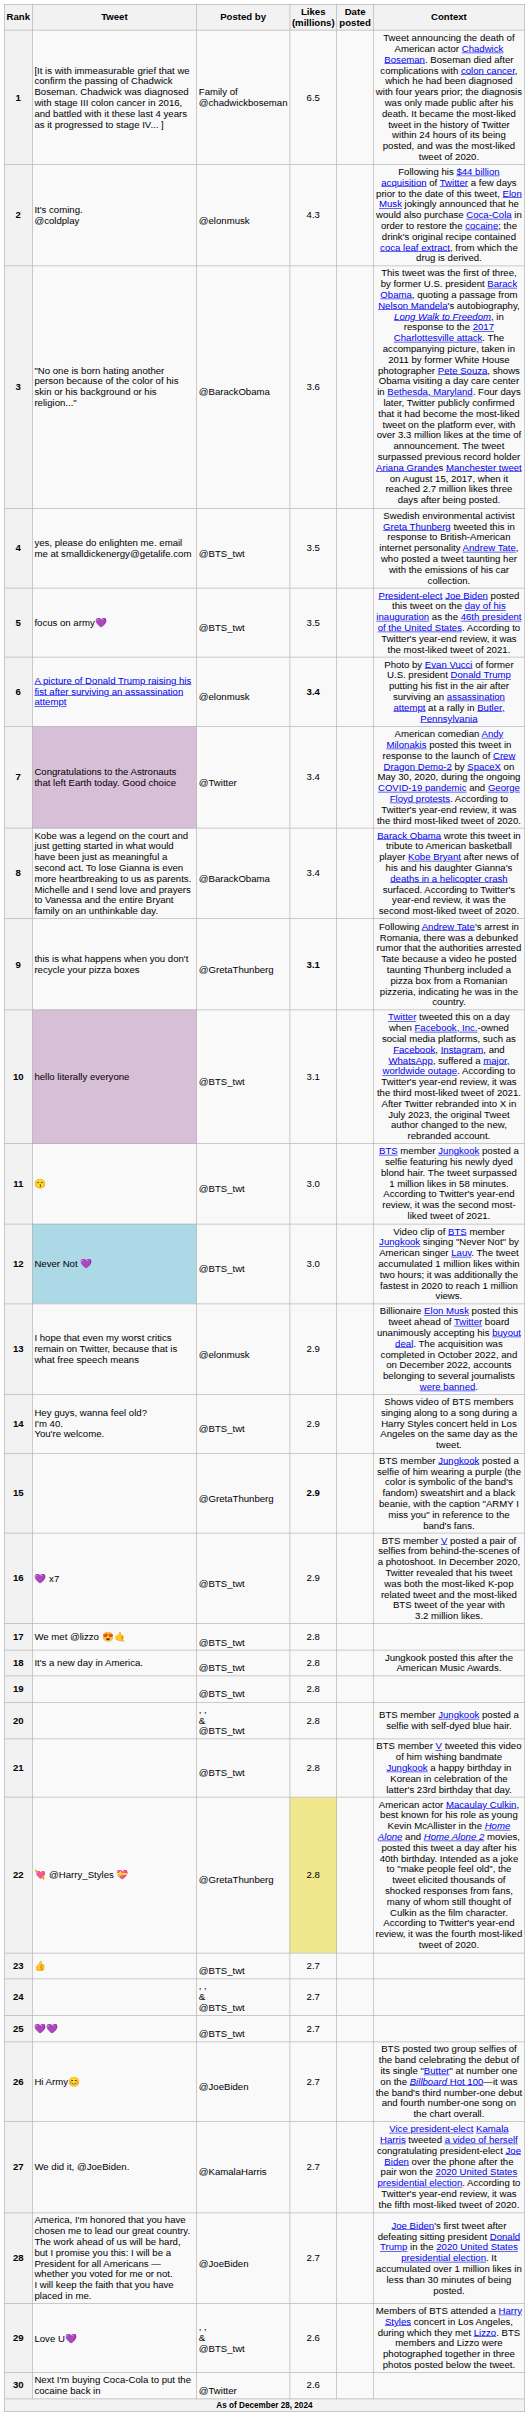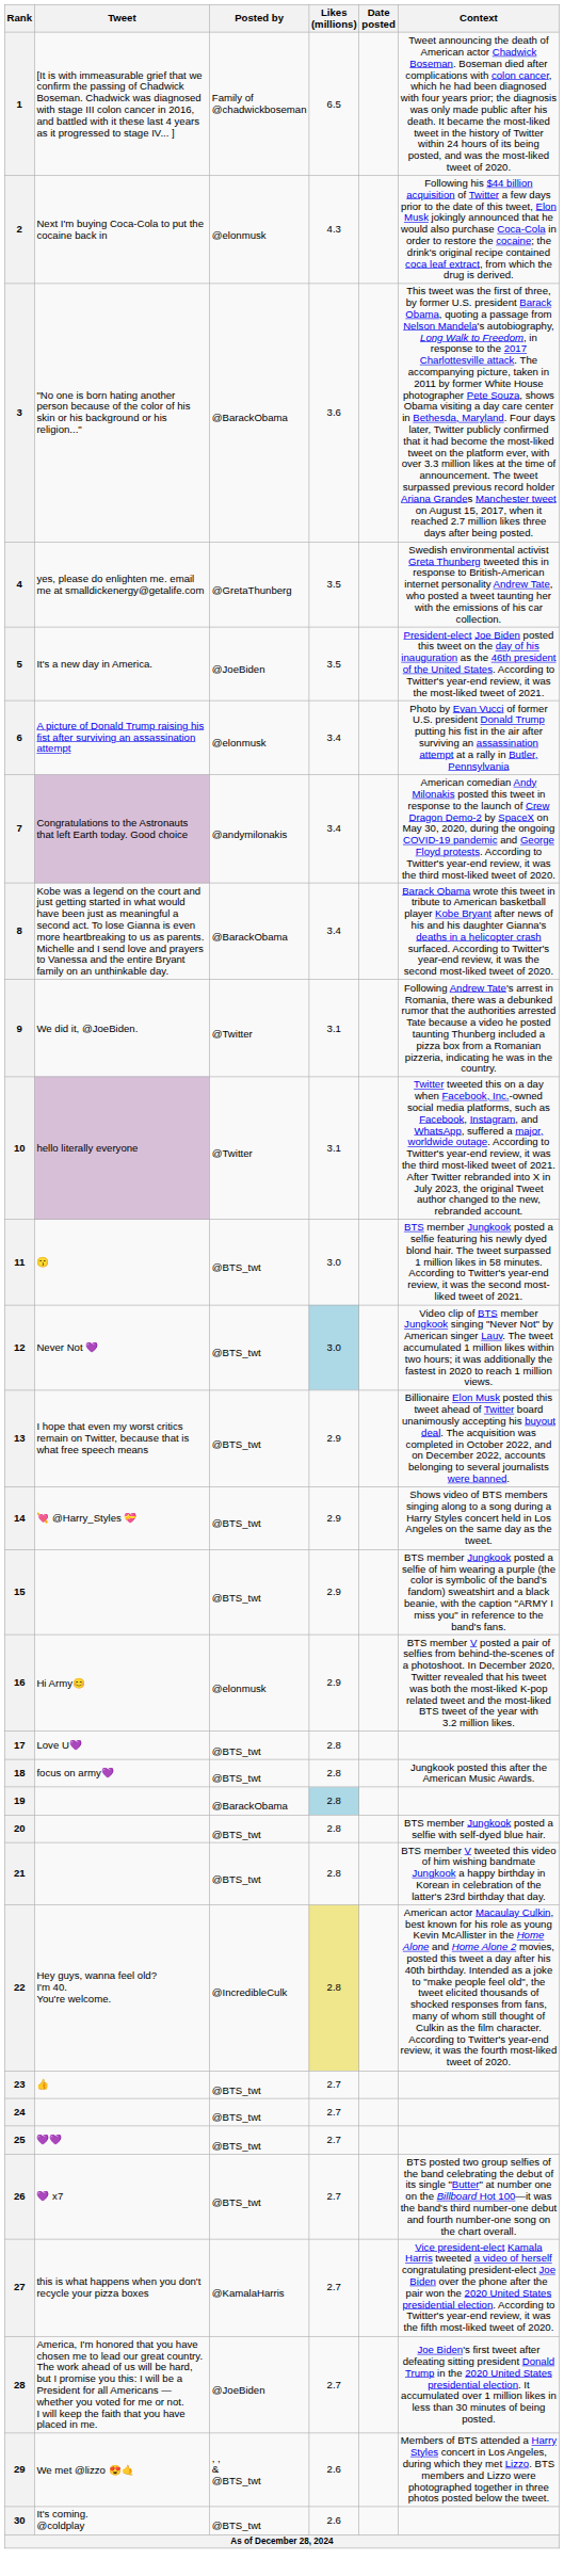 <table class="wikitable sortable" style="text-align:center;">
 <tr>
 <th scope="col">Rank</th>
 <th scope="col" class="unsortable">Tweet</th>
 <th scope="col">Posted by</th>
 <th scope="col">Likes<br>(millions)</th>
 <th scope="col">Date posted</th>
 <th scope="col" class="unsortable">Context</th>
 </tr>
 <tr>
 <th>1</th>
 <td style="text-align:left;">[It is with immeasurable grief that we confirm the passing of Chadwick Boseman. Chadwick was diagnosed with stage III colon cancer in 2016, and battled with it these last 4 years as it progressed to stage IV... ]</td>
 <td align="left">Family of <br>@chadwickboseman</td>
 <td>6.5</td>
 <td align="left"></td>
 <td>Tweet announcing the death of American actor <a href='#'>Chadwick Boseman</a>. Boseman died after complications with <a href='#'>colon cancer</a>, which he had been diagnosed with four years prior; the diagnosis was only made public after his death. It became the most-liked tweet in the history of Twitter within 24 hours of its being posted, and was the most-liked tweet of 2020.</td>
 </tr>
 <tr>
 <th>2</th>
-<td style="text-align:left;">It's coming.<br>@coldplay</td>
+<td style="text-align:left;">Next I'm buying Coca-Cola to put the cocaine back in</td>
 <td align="left"><br>@elonmusk</td>
 <td>4.3</td>
 <td align="left"></td>
 <td>Following his <a href='#'>$44 billion acquisition</a> of <a href='#'>Twitter</a> a few days prior to the date of this tweet, <a href='#'>Elon Musk</a> jokingly announced that he would also purchase <a href='#'>Coca-Cola</a> in order to restore the <a href='#'>cocaine</a>; the drink's original recipe contained <a href='#'>coca leaf extract</a>, from which the drug is derived.</td>
 </tr>
 <tr>
 <th>3</th>
 <td style="text-align:left;">"No one is born hating another person because of the color of his skin or his background or his religion..."</td>
 <td align="left"><br>@BarackObama</td>
 <td>3.6</td>
 <td align="left"></td>
 <td>This tweet was the first of three, by former U.S. president <a href='#'>Barack Obama</a>, quoting a passage from <a href='#'>Nelson Mandela</a>'s autobiography, <em><a href='#'>Long Walk to Freedom</a></em>, in response to the <a href='#'>2017 Charlottesville attack</a>. The accompanying picture, taken in 2011 by former White House photographer <a href='#'>Pete Souza</a>, shows Obama visiting a day care center in <a href='#'>Bethesda, Maryland</a>. Four days later, Twitter publicly confirmed that it had become the most-liked tweet on the platform ever, with over 3.3 million likes at the time of announcement. The tweet surpassed previous record holder <a href='#'>Ariana Grande</a>s <a href='#'>Manchester tweet</a> on August 15, 2017, when it reached 2.7 million likes three days after being posted.</td>
 </tr>
 <tr>
 <th>4</th>
 <td style="text-align:left;">yes, please do enlighten me. email me at smalldickenergy@getalife.com</td>
-<td align="left"><br>@BTS_twt</td>
+<td align="left"><br>@GretaThunberg</td>
 <td>3.5</td>
 <td align="left"></td>
 <td>Swedish environmental activist <a href='#'>Greta Thunberg</a> tweeted this in response to British-American internet personality <a href='#'>Andrew Tate</a>, who posted a tweet taunting her with the emissions of his car collection.</td>
 </tr>
 <tr>
 <th>5</th>
-<td style="text-align:left;">focus on army💜</td>
-<td align="left"><br>@BTS_twt</td>
+<td style="text-align:left;">It's a new day in America.</td>
+<td align="left"><br>@JoeBiden</td>
 <td>3.5</td>
 <td align="left"></td>
 <td><a href='#'>President-elect</a> <a href='#'>Joe Biden</a> posted this tweet on the <a href='#'>day of his inauguration</a> as the <a href='#'>46th president of the United States</a>. According to Twitter's year-end review, it was the most-liked tweet of 2021.</td>
 </tr>
 <tr>
 <th>6</th>
 <td style="text-align:left;"><a href='#'>A picture of Donald Trump raising his fist after surviving an assassination attempt</a></td>
 <td align="left"><br>@elonmusk</td>
-<td><strong>3.4</strong></td>
+<td>3.4</td>
 <td align="left"></td>
 <td>Photo by <a href='#'>Evan Vucci</a> of former U.S. president <a href='#'>Donald Trump</a> putting his fist in the air after surviving an <a href='#'>assassination attempt</a> at a rally in <a href='#'>Butler, Pennsylvania</a></td>
 </tr>
 <tr>
 <th>7</th>
 <td style="text-align:left; background-color:#D8BFD8">Congratulations to the Astronauts that left Earth today. Good choice</td>
-<td align="left"><br>@Twitter</td>
+<td align="left"><br>@andymilonakis</td>
 <td>3.4</td>
 <td align="left"></td>
 <td>American comedian <a href='#'>Andy Milonakis</a> posted this tweet in response to the launch of <a href='#'>Crew Dragon Demo-2</a> by <a href='#'>SpaceX</a> on May 30, 2020, during the ongoing <a href='#'>COVID-19 pandemic</a> and <a href='#'>George Floyd protests</a>. According to Twitter's year-end review, it was the third most-liked tweet of 2020.</td>
 </tr>
 <tr>
 <th>8</th>
 <td style="text-align:left;">Kobe was a legend on the court and just getting started in what would have been just as meaningful a second act. To lose Gianna is even more heartbreaking to us as parents. Michelle and I send love and prayers to Vanessa and the entire Bryant family on an unthinkable day.</td>
 <td align="left"><br>@BarackObama</td>
 <td>3.4</td>
 <td align="left"></td>
 <td><a href='#'>Barack Obama</a> wrote this tweet in tribute to American basketball player <a href='#'>Kobe Bryant</a> after news of his and his daughter Gianna's <a href='#'>deaths in a helicopter crash</a> surfaced. According to Twitter's year-end review, it was the second most-liked tweet of 2020.</td>
 </tr>
 <tr>
 <th>9</th>
-<td style="text-align:left;">this is what happens when you don't recycle your pizza boxes</td>
-<td align="left"><br>@GretaThunberg</td>
-<td><strong>3.1</strong></td>
+<td style="text-align:left;">We did it, @JoeBiden.</td>
+<td align="left"><br>@Twitter</td>
+<td>3.1</td>
 <td align="left"></td>
 <td>Following <a href='#'>Andrew Tate</a>'s arrest in Romania, there was a debunked rumor that the authorities arrested Tate because a video he posted taunting Thunberg included a pizza box from a Romanian pizzeria, indicating he was in the country.</td>
 </tr>
 <tr>
 <th>10</th>
 <td style="text-align:left; background-color:#D8BFD8">hello literally everyone</td>
-<td align="left"><br>@BTS_twt</td>
+<td align="left"><br>@Twitter</td>
 <td>3.1</td>
 <td align="left"></td>
 <td><a href='#'>Twitter</a> tweeted this on a day when <a href='#'>Facebook, Inc.</a>-owned social media platforms, such as <a href='#'>Facebook</a>, <a href='#'>Instagram</a>, and <a href='#'>WhatsApp</a>, suffered a <a href='#'>major, worldwide outage</a>. According to Twitter's year-end review, it was the third most-liked tweet of 2021. After Twitter rebranded into X in July 2023, the original Tweet author changed to the new, rebranded account.</td>
 </tr>
 <tr>
 <th>11</th>
 <td style="text-align:left;">😙</td>
 <td align="left"><br>@BTS_twt</td>
 <td>3.0</td>
 <td align="left"></td>
 <td><a href='#'>BTS</a> member <a href='#'>Jungkook</a> posted a selfie featuring his newly dyed blond hair. The tweet surpassed 1 million likes in 58 minutes. According to Twitter's year-end review, it was the second most-liked tweet of 2021.</td>
 </tr>
 <tr>
 <th>12</th>
-<td style="background: lightblue; text-align:left;">Never Not 💜</td>
+<td style="text-align:left;">Never Not 💜</td>
 <td align="left"><br>@BTS_twt</td>
-<td>3.0</td>
+<td style="background: lightblue;">3.0</td>
 <td align="left"></td>
 <td>Video clip of <a href='#'>BTS</a> member <a href='#'>Jungkook</a> singing "Never Not" by American singer <a href='#'>Lauv</a>. The tweet accumulated 1 million likes within two hours; it was additionally the fastest in 2020 to reach 1 million views.</td>
 </tr>
 <tr>
 <th>13</th>
 <td style="text-align:left;">I hope that even my worst critics remain on Twitter, because that is what free speech means</td>
-<td align="left"><br>@elonmusk</td>
+<td align="left"><br>@BTS_twt</td>
 <td>2.9</td>
 <td align="left"></td>
 <td>Billionaire <a href='#'>Elon Musk</a> posted this tweet ahead of <a href='#'>Twitter</a> board unanimously accepting his <a href='#'>buyout deal</a>. The acquisition was completed in October 2022, and on December 2022, accounts belonging to several journalists <a href='#'>were banned</a>.</td>
 </tr>
 <tr>
 <th>14</th>
-<td style="text-align:left;">Hey guys, wanna feel old?<br>I'm 40.<br>You're welcome.</td>
+<td style="text-align:left;">💘 @Harry_Styles 💝</td>
 <td align="left"><br>@BTS_twt</td>
 <td>2.9</td>
 <td align="left"></td>
 <td>Shows video of BTS members singing along to a song during a Harry Styles concert held in Los Angeles on the same day as the tweet.</td>
 </tr>
 <tr>
 <th>15</th>
 <td style="text-align:left;"></td>
-<td align="left"><br>@GretaThunberg</td>
-<td><strong>2.9</strong></td>
+<td align="left"><br>@BTS_twt</td>
+<td>2.9</td>
 <td align="left"></td>
 <td>BTS member <a href='#'>Jungkook</a> posted a selfie of him wearing a purple (the color is symbolic of the band's fandom) sweatshirt and a black beanie, with the caption "ARMY I miss you" in reference to the band's fans.</td>
 </tr>
 <tr>
 <th>16</th>
-<td style="text-align:left;">💜 x7</td>
-<td align="left"><br>@BTS_twt</td>
+<td style="text-align:left;">Hi Army😊</td>
+<td align="left"><br>@elonmusk</td>
 <td>2.9</td>
 <td align="left"></td>
 <td>BTS member <a href='#'>V</a> posted a pair of selfies from behind-the-scenes of a photoshoot. In December 2020, Twitter revealed that his tweet was both the most-liked K-pop related tweet and the most-liked BTS tweet of the year with 3.2 million likes.</td>
 </tr>
 <tr>
 <th>17</th>
-<td style="text-align:left;">We met @lizzo 😍🤙</td>
+<td style="text-align:left;">Love U💜</td>
 <td align="left"><br>@BTS_twt</td>
 <td>2.8</td>
 <td align="left"></td>
 <td></td>
 </tr>
 <tr>
 <th>18</th>
-<td style="text-align:left;">It's a new day in America.</td>
+<td style="text-align:left;">focus on army💜</td>
 <td align="left"><br>@BTS_twt</td>
 <td>2.8</td>
 <td align="left"></td>
 <td>Jungkook posted this after the American Music Awards.</td>
 </tr>
 <tr>
 <th>19</th>
 <td style="text-align:left;"><br></td>
-<td align="left"><br>@BTS_twt</td>
-<td>2.8</td>
+<td align="left"><br>@BarackObama</td>
+<td style="background: lightblue;">2.8</td>
 <td align="left"></td>
 <td></td>
 </tr>
 <tr>
 <th>20</th>
 <td style="text-align:left;"><br></td>
-<td align="left">, ,<br> & <br>@BTS_twt</td>
+<td align="left"><br>@BTS_twt</td>
 <td>2.8</td>
 <td align="left"></td>
 <td>BTS member <a href='#'>Jungkook</a> posted a selfie with self-dyed blue hair.</td>
 </tr>
 <tr>
 <th>21</th>
 <td style="text-align:left;"></td>
 <td align="left"><br>@BTS_twt</td>
 <td>2.8</td>
 <td align="left"></td>
 <td>BTS member <a href='#'>V</a> tweeted this video of him wishing bandmate <a href='#'>Jungkook</a> a happy birthday in Korean in celebration of the latter's 23rd birthday that day.</td>
 </tr>
 <tr>
 <th>22</th>
-<td style="text-align:left;">💘 @Harry_Styles 💝</td>
-<td align="left"><br>@GretaThunberg</td>
+<td style="text-align:left;">Hey guys, wanna feel old?<br>I'm 40.<br>You're welcome.</td>
+<td align="left"><br>@IncredibleCulk</td>
 <td style="background: khaki;">2.8</td>
 <td align="left"></td>
 <td>American actor <a href='#'>Macaulay Culkin</a>, best known for his role as young Kevin McAllister in the <em><a href='#'>Home Alone</a></em> and <em><a href='#'>Home Alone 2</a></em> movies, posted this tweet a day after his 40th birthday. Intended as a joke to "make people feel old", the tweet elicited thousands of shocked responses from fans, many of whom still thought of Culkin as the film character. According to Twitter's year-end review, it was the fourth most-liked tweet of 2020.</td>
 </tr>
 <tr>
 <th>23</th>
 <td style="text-align:left;">👍</td>
 <td align="left"><br>@BTS_twt</td>
 <td>2.7</td>
 <td align="left"></td>
 <td></td>
 </tr>
 <tr>
 <th>24</th>
 <td style="text-align:left;"></td>
-<td align="left">, ,<br> & <br>@BTS_twt</td>
+<td align="left"><br>@BTS_twt</td>
 <td>2.7</td>
 <td align="left"></td>
 <td></td>
 </tr>
 <tr>
 <th>25</th>
 <td style="text-align:left;">💜💜</td>
 <td align="left"><br>@BTS_twt</td>
 <td>2.7</td>
 <td align="left"></td>
 <td></td>
 </tr>
 <tr>
 <th>26</th>
-<td style="text-align:left;">Hi Army😊</td>
-<td align="left"><br>@JoeBiden</td>
+<td style="text-align:left;">💜 x7</td>
+<td align="left"><br>@BTS_twt</td>
 <td>2.7</td>
 <td align="left"></td>
 <td>BTS posted two group selfies of the band celebrating the debut of its single "<a href='#'>Butter</a>" at number one on the <a href='#'><em>Billboard</em> Hot 100</a>—it was the band's third number-one debut and fourth number-one song on the chart overall.</td>
 </tr>
 <tr>
 <th>27</th>
-<td style="text-align:left;">We did it, @JoeBiden.</td>
+<td style="text-align:left;">this is what happens when you don't recycle your pizza boxes</td>
 <td align="left"><br>@KamalaHarris</td>
 <td>2.7</td>
 <td align="left"></td>
 <td><a href='#'>Vice president-elect</a> <a href='#'>Kamala Harris</a> tweeted <a href='#'>a video of herself</a> congratulating president-elect <a href='#'>Joe Biden</a> over the phone after the pair won the <a href='#'>2020 United States presidential election</a>. According to Twitter's year-end review, it was the fifth most-liked tweet of 2020.</td>
 </tr>
 <tr>
 <th>28</th>
 <td style="text-align:left;">America, I'm honored that you have chosen me to lead our great country.<br>The work ahead of us will be hard, but I promise you this: I will be a President for all Americans — whether you voted for me or not.<br>I will keep the faith that you have placed in me.</td>
 <td align="left"><br>@JoeBiden</td>
 <td>2.7</td>
 <td align="left"></td>
 <td><a href='#'>Joe Biden</a>'s first tweet after defeating sitting president <a href='#'>Donald Trump</a> in the <a href='#'>2020 United States presidential election</a>. It accumulated over 1 million likes in less than 30 minutes of being posted.</td>
 </tr>
 <tr>
 <th>29</th>
-<td style="text-align:left;">Love U💜</td>
+<td style="text-align:left;">We met @lizzo 😍🤙</td>
 <td align="left">, ,<br> & <br>@BTS_twt</td>
 <td>2.6</td>
 <td align="left"></td>
 <td>Members of BTS attended a <a href='#'>Harry Styles</a> concert in Los Angeles, during which they met <a href='#'>Lizzo</a>. BTS members and Lizzo were photographed together in three photos posted below the tweet.</td>
 </tr>
 <tr>
 <th>30</th>
-<td style="text-align:left;">Next I'm buying Coca-Cola to put the cocaine back in</td>
-<td align="left"><br>@Twitter</td>
+<td style="text-align:left;">It's coming.<br>@coldplay</td>
+<td align="left"><br>@BTS_twt</td>
 <td>2.6</td>
 <td align="left"></td>
 <td></td>
 </tr>
 <tr>
 <th colspan="6" style="text-align:center; font-size:85%;">As of December 28, 2024</th>
 </tr>
 </table>
